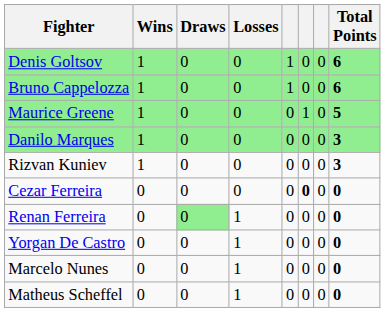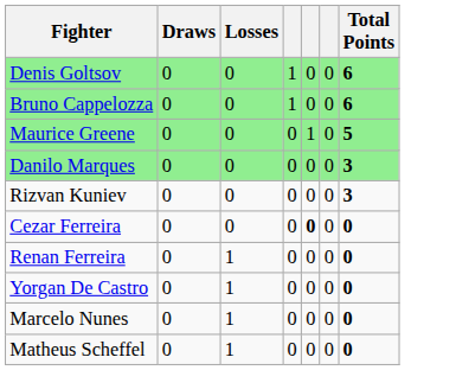 <table class="wikitable sortable">
 <tr>
 <th>Fighter</th>
-<th>Wins</th>
 <th>Draws</th>
 <th>Losses</th>
 <th></th>
 <th></th>
 <th></th>
 <th>Total<br> Points</th>
 </tr>
 <tr style="background:#90EE90;">
 <td> <a href='#'>Denis Goltsov</a></td>
-<td>1</td>
 <td>0</td>
 <td>0</td>
 <td>1</td>
 <td>0</td>
 <td>0</td>
 <td><strong>6</strong></td>
 </tr>
 <tr style="background:#90EE90;">
 <td> <a href='#'>Bruno Cappelozza</a></td>
-<td>1</td>
 <td>0</td>
 <td>0</td>
 <td>1</td>
 <td>0</td>
 <td>0</td>
 <td><strong>6</strong></td>
 </tr>
 <tr style="background:#90EE90;">
 <td> <a href='#'>Maurice Greene</a></td>
-<td>1</td>
 <td>0</td>
 <td>0</td>
 <td>0</td>
 <td>1</td>
 <td>0</td>
 <td><strong>5</strong></td>
 </tr>
 <tr style="background:#90EE90;">
 <td> <a href='#'>Danilo Marques</a></td>
-<td>1</td>
 <td>0</td>
 <td>0</td>
 <td>0</td>
 <td>0</td>
 <td>0</td>
 <td><strong>3</strong></td>
 </tr>
 <tr>
 <td> Rizvan Kuniev</td>
-<td>1</td>
 <td>0</td>
 <td>0</td>
 <td>0</td>
 <td>0</td>
 <td>0</td>
 <td><strong>3</strong></td>
 </tr>
 <tr>
 <td> <a href='#'>Cezar Ferreira</a></td>
 <td>0</td>
 <td>0</td>
 <td>0</td>
-<td>0</td>
 <td><strong>0</strong></td>
 <td>0</td>
 <td><strong>0</strong></td>
 </tr>
 <tr>
 <td> <a href='#'>Renan Ferreira</a></td>
 <td>0</td>
-<td style="background: lightgreen;">0</td>
 <td>1</td>
 <td>0</td>
 <td>0</td>
 <td>0</td>
 <td><strong>0</strong></td>
 </tr>
 <tr>
 <td> <a href='#'>Yorgan De Castro</a></td>
-<td>0</td>
 <td>0</td>
 <td>1</td>
 <td>0</td>
 <td>0</td>
 <td>0</td>
 <td><strong>0</strong></td>
 </tr>
 <tr>
 <td> Marcelo Nunes</td>
 <td>0</td>
-<td>0</td>
 <td>1</td>
 <td>0</td>
 <td>0</td>
 <td>0</td>
 <td><strong>0</strong></td>
 </tr>
 <tr>
 <td> Matheus Scheffel</td>
 <td>0</td>
-<td>0</td>
 <td>1</td>
 <td>0</td>
 <td>0</td>
 <td>0</td>
 <td><strong>0</strong></td>
 </tr>
 </table>
